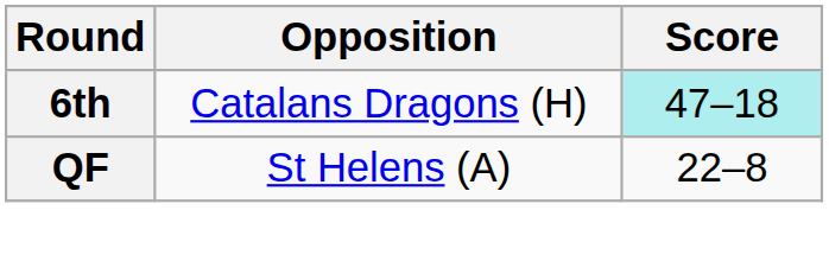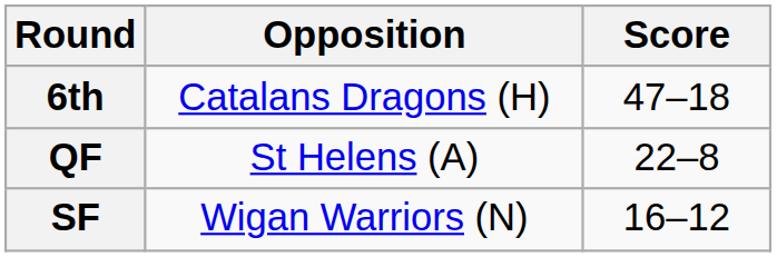 <table class="wikitable plainrowheaders" style="text-align:center;margin:0">
 <tr>
 <th scope="col" style="width:25px">Round</th>
 <th scope="col" style="width:175px">Opposition</th>
 <th scope="col" style="width:70px">Score</th>
 </tr>
 <tr>
 <th scope=row style="text-align:center">6th</th>
 <td> <a href='#'>Catalans Dragons</a> (H)</td>
-<td style="background: paleturquoise;">47–18</td>
+<td>47–18</td>
 </tr>
 <tr>
 <th scope=row style="text-align:center">QF</th>
 <td> <a href='#'>St Helens</a> (A)</td>
 <td>22–8</td>
 </tr>
+<tr>
+<th scope=row style="text-align:center">SF</th>
+<td> <a href='#'>Wigan Warriors</a> (N)</td>
+<td>16–12</td>
+</tr>
 </table>
